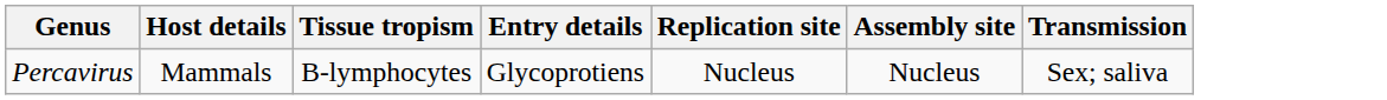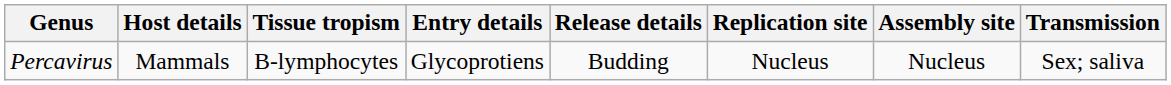 <table class="wikitable sortable" style="text-align:center">
 <tr>
 <th>Genus</th>
 <th>Host details</th>
 <th>Tissue tropism</th>
 <th>Entry details</th>
+<th>Release details</th>
 <th>Replication site</th>
 <th>Assembly site</th>
 <th>Transmission</th>
 </tr>
 <tr>
 <td><em>Percavirus</em></td>
 <td>Mammals</td>
 <td>B-lymphocytes</td>
 <td>Glycoprotiens</td>
+<td>Budding</td>
 <td>Nucleus</td>
 <td>Nucleus</td>
 <td>Sex; saliva</td>
 </tr>
 </table>
